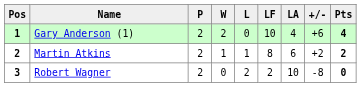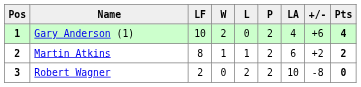 <table style=border-collapse:collapse border=1 cellspacing=0 cellpadding=5>
 <tr align=center bgcolor=#efefef>
 <th width=20>Pos</th>
 <th width=200>Name</th>
-<th width=20>P</th>
+<th width=20>LF</th>
 <th width=20>W</th>
 <th width=20>L</th>
-<th width=20>LF</th>
+<th width=20>P</th>
 <th width=20>LA</th>
 <th width=20>+/-</th>
 <th width=20>Pts</th>
 </tr>
 <tr align=center style="background: #ccffcc;">
 <td><strong>1</strong></td>
 <td align="left"> <a href='#'>Gary Anderson</a> (1)</td>
-<td>2</td>
+<td>10</td>
 <td>2</td>
 <td>0</td>
-<td>10</td>
+<td>2</td>
 <td>4</td>
 <td>+6</td>
 <td><strong>4</strong></td>
 </tr>
 <tr align=center>
 <td><strong>2</strong></td>
 <td align="left"> <a href='#'>Martin Atkins</a></td>
-<td>2</td>
+<td>8</td>
 <td>1</td>
 <td>1</td>
-<td>8</td>
+<td>2</td>
 <td>6</td>
 <td>+2</td>
 <td><strong>2</strong></td>
 </tr>
 <tr align=center>
 <td><strong>3</strong></td>
 <td align="left"> <a href='#'>Robert Wagner</a></td>
 <td>2</td>
 <td>0</td>
 <td>2</td>
 <td>2</td>
 <td>10</td>
 <td>-8</td>
 <td><strong>0</strong></td>
 </tr>
 </table>
